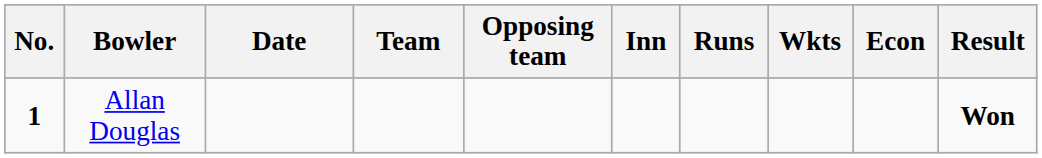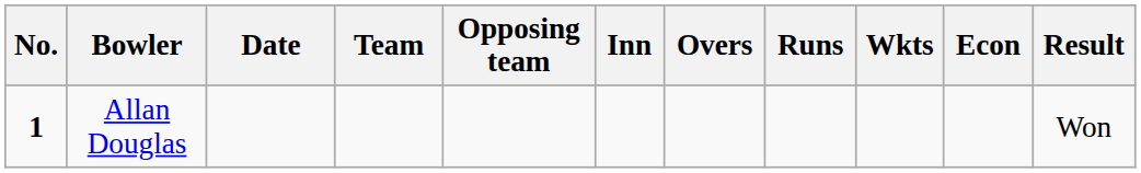 <table class="wikitable sortable" style="font-size: 100%">
 <tr align=center>
 <th scope="col" width="38">No.</th>
 <th scope="col" width="145">Bowler</th>
 <th scope="col" width="220">Date</th>
 <th scope="col" width="120">Team</th>
 <th scope="col" width="120">Opposing team</th>
 <th scope="col" width="60">Inn</th>
+<th scope="col" width="82">Overs</th>
 <th scope="col" width="70">Runs</th>
 <th scope="col" width="60">Wkts</th>
 <th scope="col" width="70">Econ</th>
 <th scope="col" width="70">Result</th>
 </tr>
 <tr align="center">
 <td scope="row"><strong>1</strong></td>
 <td><a href='#'>Allan Douglas</a></td>
 <td></td>
 <td></td>
 <td></td>
 <td></td>
 <td></td>
 <td></td>
 <td></td>
-<td><strong>Won </strong></td>
+<td></td>
+<td>Won </td>
 </tr>
 </table>
